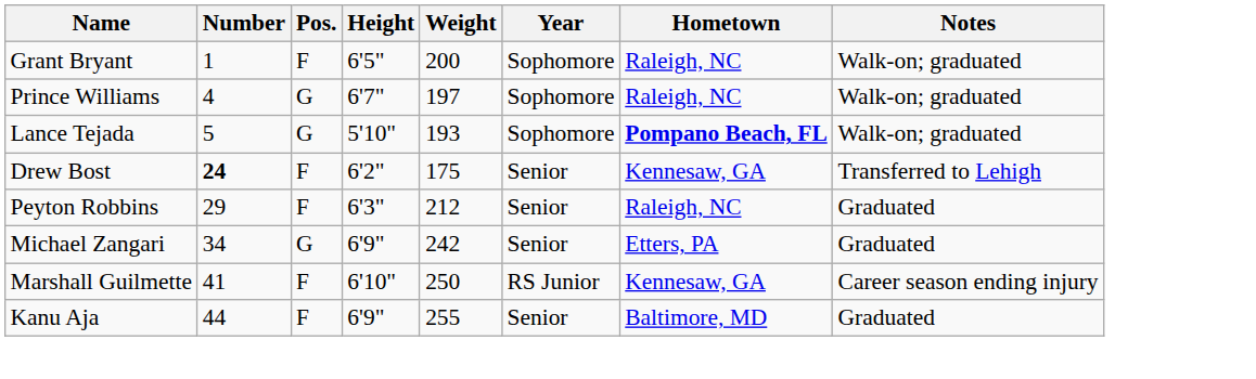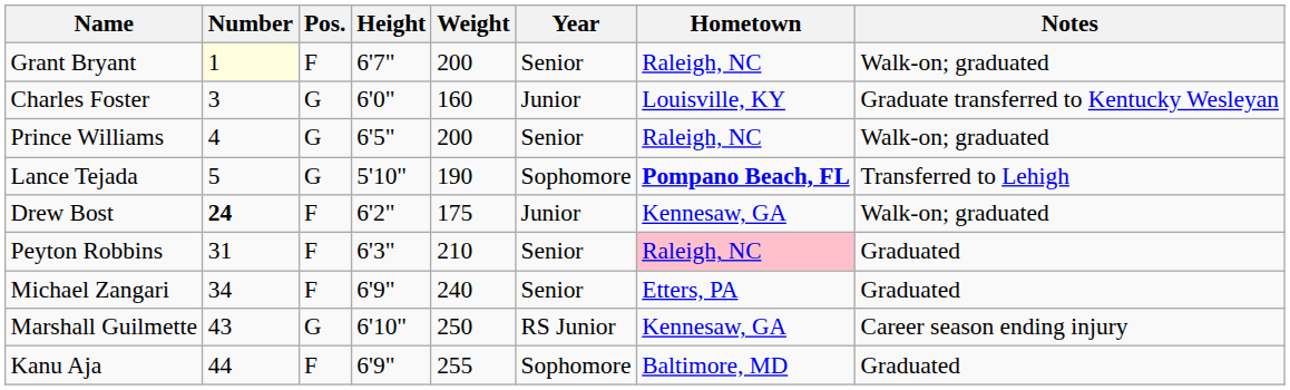 <table class="wikitable sortable" border="1">
 <tr>
 <th>Name</th>
 <th>Number</th>
 <th>Pos.</th>
 <th>Height</th>
 <th>Weight</th>
 <th>Year</th>
 <th>Hometown</th>
 <th class="unsortable">Notes</th>
 </tr>
 <tr>
 <td>Grant Bryant</td>
-<td>1</td>
+<td style="background: lightyellow;">1</td>
 <td>F</td>
-<td>6'5"</td>
+<td>6'7"</td>
 <td>200</td>
-<td>Sophomore</td>
+<td>Senior</td>
 <td><a href='#'>Raleigh, NC</a></td>
 <td>Walk-on; graduated</td>
+</tr>
+<tr>
+<td>Charles Foster</td>
+<td>3</td>
+<td>G</td>
+<td>6'0"</td>
+<td>160</td>
+<td>Junior</td>
+<td><a href='#'>Louisville, KY</a></td>
+<td>Graduate transferred to <a href='#'>Kentucky Wesleyan</a></td>
 </tr>
 <tr>
 <td>Prince Williams</td>
 <td>4</td>
 <td>G</td>
-<td>6'7"</td>
-<td>197</td>
-<td>Sophomore</td>
+<td>6'5"</td>
+<td>200</td>
+<td>Senior</td>
 <td><a href='#'>Raleigh, NC</a></td>
 <td>Walk-on; graduated</td>
 </tr>
 <tr>
 <td>Lance Tejada</td>
 <td>5</td>
 <td>G</td>
 <td>5'10"</td>
-<td>193</td>
+<td>190</td>
 <td>Sophomore</td>
 <td><strong><a href='#'>Pompano Beach, FL</a></strong></td>
-<td>Walk-on; graduated</td>
+<td>Transferred to <a href='#'>Lehigh</a></td>
 </tr>
 <tr>
 <td>Drew Bost</td>
 <td><strong>24</strong></td>
 <td>F</td>
 <td>6'2"</td>
 <td>175</td>
-<td>Senior</td>
+<td>Junior</td>
 <td><a href='#'>Kennesaw, GA</a></td>
-<td>Transferred to <a href='#'>Lehigh</a></td>
+<td>Walk-on; graduated</td>
 </tr>
 <tr>
 <td>Peyton Robbins</td>
-<td>29</td>
+<td>31</td>
 <td>F</td>
 <td>6'3"</td>
-<td>212</td>
+<td>210</td>
 <td>Senior</td>
-<td><a href='#'>Raleigh, NC</a></td>
+<td style="background: pink;"><a href='#'>Raleigh, NC</a></td>
 <td>Graduated</td>
 </tr>
 <tr>
 <td>Michael Zangari</td>
 <td>34</td>
-<td>G</td>
+<td>F</td>
 <td>6'9"</td>
-<td>242</td>
+<td>240</td>
 <td>Senior</td>
 <td><a href='#'>Etters, PA</a></td>
 <td>Graduated</td>
 </tr>
 <tr>
 <td>Marshall Guilmette</td>
-<td>41</td>
-<td>F</td>
+<td>43</td>
+<td>G</td>
 <td>6'10"</td>
 <td>250</td>
 <td>RS Junior</td>
 <td><a href='#'>Kennesaw, GA</a></td>
 <td>Career season ending injury</td>
 </tr>
 <tr>
 <td>Kanu Aja</td>
 <td>44</td>
 <td>F</td>
 <td>6'9"</td>
 <td>255</td>
-<td>Senior</td>
+<td>Sophomore</td>
 <td><a href='#'>Baltimore, MD</a></td>
 <td>Graduated</td>
 </tr>
 </table>
